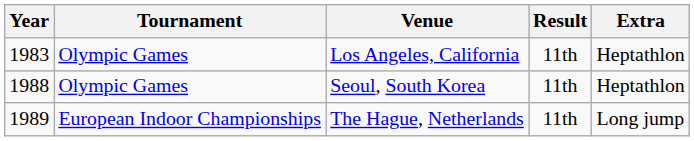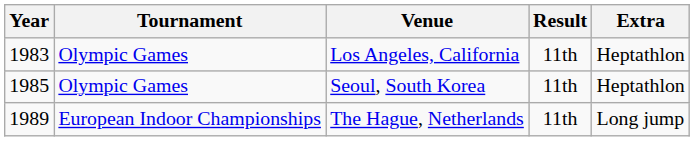 <table class="wikitable" style="border-collapse: collapse; font-size: 90%;">
 <tr>
 <th>Year</th>
 <th>Tournament</th>
 <th>Venue</th>
 <th>Result</th>
 <th>Extra</th>
 </tr>
 <tr>
 <td>1983</td>
 <td><a href='#'>Olympic Games</a></td>
 <td><a href='#'>Los Angeles, California</a></td>
 <td align="center">11th</td>
 <td>Heptathlon</td>
 </tr>
 <tr>
-<td>1988</td>
+<td>1985</td>
 <td><a href='#'>Olympic Games</a></td>
 <td><a href='#'>Seoul</a>, <a href='#'>South Korea</a></td>
 <td align="center">11th</td>
 <td>Heptathlon</td>
 </tr>
 <tr>
 <td>1989</td>
 <td><a href='#'>European Indoor Championships</a></td>
 <td><a href='#'>The Hague</a>, <a href='#'>Netherlands</a></td>
 <td align="center">11th</td>
 <td>Long jump</td>
 </tr>
 </table>
